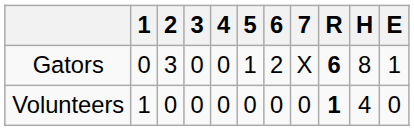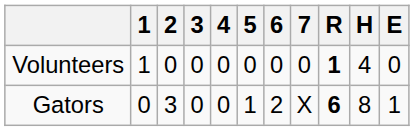 <table align = right border="2" cellpadding="4" cellspacing="0" style="margin: 1em 1em 1em 1em; background: #F9F9F9; border: 1px #aaa solid; border-collapse: collapse;">
 <tr align=center style="background: #F2F2F2;">
 <th></th>
 <th>1</th>
 <th>2</th>
 <th>3</th>
 <th>4</th>
 <th>5</th>
 <th>6</th>
 <th>7</th>
 <th>R</th>
 <th>H</th>
 <th>E</th>
 </tr>
 <tr align=center>
+<td>Volunteers</td>
+<td>1</td>
+<td>0</td>
+<td>0</td>
+<td>0</td>
+<td>0</td>
+<td>0</td>
+<td>0</td>
+<td><strong>1</strong></td>
+<td>4</td>
+<td>0</td>
+</tr>
+<tr align=center>
 <td>Gators</td>
 <td>0</td>
 <td>3</td>
 <td>0</td>
 <td>0</td>
 <td>1</td>
 <td>2</td>
 <td>X</td>
 <td><strong>6</strong></td>
 <td>8</td>
 <td>1</td>
 </tr>
-<tr align=center>
-<td>Volunteers</td>
-<td>1</td>
-<td>0</td>
-<td>0</td>
-<td>0</td>
-<td>0</td>
-<td>0</td>
-<td>0</td>
-<td><strong>1</strong></td>
-<td>4</td>
-<td>0</td>
-</tr>
 </table>
